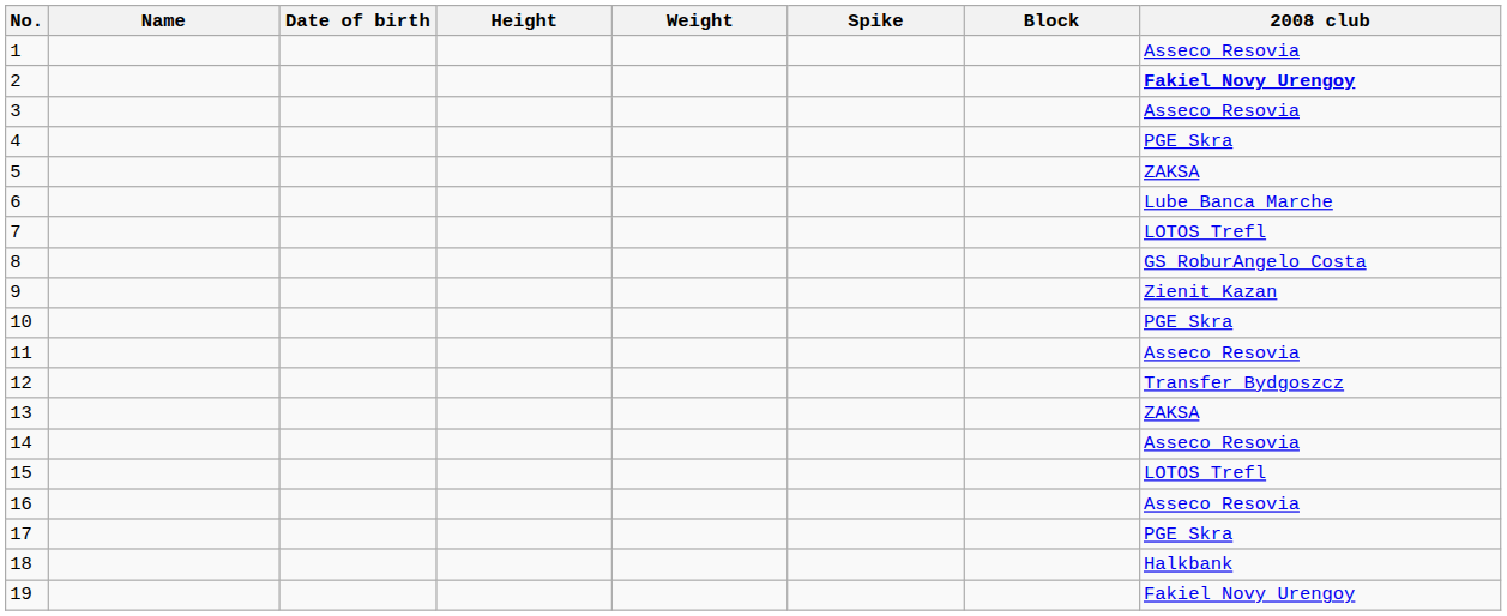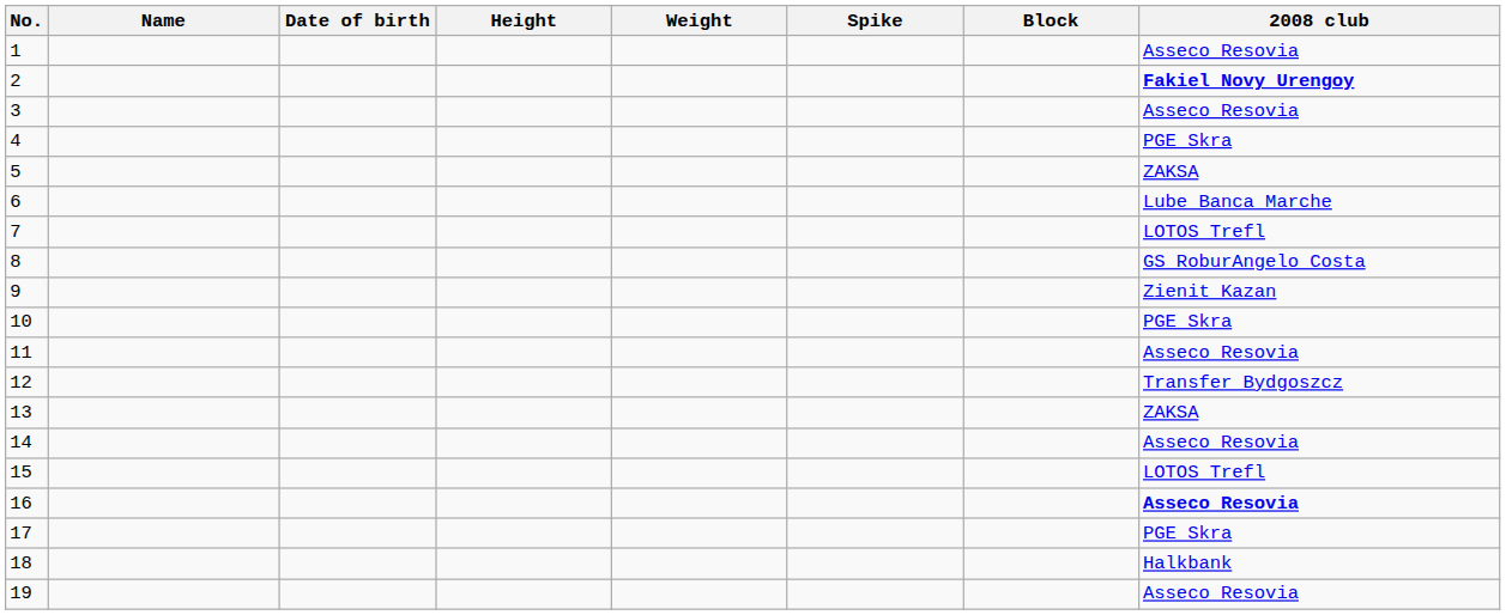 <table class="wikitable sortable" style=font-size:100%; text-align:center;>
 <tr>
 <th>No.</th>
 <th style=width:12em>Name</th>
 <th style=width:8em>Date of birth</th>
 <th style=width:9em>Height</th>
 <th style=width:9em>Weight</th>
 <th style=width:9em>Spike</th>
 <th style=width:9em>Block</th>
 <th style=width:19em>2008 club</th>
 </tr>
 <tr>
 <td>1</td>
 <td align=left></td>
 <td align=right></td>
 <td></td>
 <td></td>
 <td></td>
 <td></td>
 <td align=left><a href='#'>Asseco Resovia</a></td>
 </tr>
 <tr>
 <td>2</td>
 <td align=left></td>
 <td align=right></td>
 <td></td>
 <td></td>
 <td></td>
 <td></td>
 <td align=left><strong><a href='#'>Fakiel Novy Urengoy</a></strong></td>
 </tr>
 <tr>
 <td>3</td>
 <td align=left></td>
 <td align=right></td>
 <td></td>
 <td></td>
 <td></td>
 <td></td>
 <td align=left><a href='#'>Asseco Resovia</a></td>
 </tr>
 <tr>
 <td>4</td>
 <td align=left></td>
 <td align=right></td>
 <td></td>
 <td></td>
 <td></td>
 <td></td>
 <td align=left><a href='#'>PGE Skra</a></td>
 </tr>
 <tr>
 <td>5</td>
 <td align=left></td>
 <td align=right></td>
 <td></td>
 <td></td>
 <td></td>
 <td></td>
 <td align=left><a href='#'>ZAKSA</a></td>
 </tr>
 <tr>
 <td>6</td>
 <td align=left></td>
 <td align=right></td>
 <td></td>
 <td></td>
 <td></td>
 <td></td>
 <td align=left><a href='#'>Lube Banca Marche</a></td>
 </tr>
 <tr>
 <td>7</td>
 <td align=left></td>
 <td align=right></td>
 <td></td>
 <td></td>
 <td></td>
 <td></td>
 <td align=left><a href='#'>LOTOS Trefl</a></td>
 </tr>
 <tr>
 <td>8</td>
 <td align=left></td>
 <td align=right></td>
 <td></td>
 <td></td>
 <td></td>
 <td></td>
 <td align=left><a href='#'>GS RoburAngelo Costa</a></td>
 </tr>
 <tr>
 <td>9</td>
 <td align=left></td>
 <td align=right></td>
 <td></td>
 <td></td>
 <td></td>
 <td></td>
 <td align=left><a href='#'>Zienit Kazan</a></td>
 </tr>
 <tr>
 <td>10</td>
 <td align=left></td>
 <td align=right></td>
 <td></td>
 <td></td>
 <td></td>
 <td></td>
 <td align=left><a href='#'>PGE Skra</a></td>
 </tr>
 <tr>
 <td>11</td>
 <td align=left></td>
 <td align=right></td>
 <td></td>
 <td></td>
 <td></td>
 <td></td>
 <td align=left><a href='#'>Asseco Resovia</a></td>
 </tr>
 <tr>
 <td>12</td>
 <td align=left></td>
 <td align=right></td>
 <td></td>
 <td></td>
 <td></td>
 <td></td>
 <td align=left><a href='#'>Transfer Bydgoszcz</a></td>
 </tr>
 <tr>
 <td>13</td>
 <td align=left></td>
 <td align=right></td>
 <td></td>
 <td></td>
 <td></td>
 <td></td>
 <td align=left><a href='#'>ZAKSA</a></td>
 </tr>
 <tr>
 <td>14</td>
 <td align=left></td>
 <td align=right></td>
 <td></td>
 <td></td>
 <td></td>
 <td></td>
 <td align=left><a href='#'>Asseco Resovia</a></td>
 </tr>
 <tr>
 <td>15</td>
 <td align=left></td>
 <td align=right></td>
 <td></td>
 <td></td>
 <td></td>
 <td></td>
 <td align=left><a href='#'>LOTOS Trefl</a></td>
 </tr>
 <tr>
 <td>16</td>
 <td align=left></td>
 <td align=right></td>
 <td></td>
 <td></td>
 <td></td>
 <td></td>
-<td align=left><a href='#'>Asseco Resovia</a></td>
+<td align=left><strong><a href='#'>Asseco Resovia</a></strong></td>
 </tr>
 <tr>
 <td>17</td>
 <td align=left></td>
 <td align=right></td>
 <td></td>
 <td></td>
 <td></td>
 <td></td>
 <td align=left><a href='#'>PGE Skra</a></td>
 </tr>
 <tr>
 <td>18</td>
 <td align=left></td>
 <td align=right></td>
 <td></td>
 <td></td>
 <td></td>
 <td></td>
 <td align=left><a href='#'>Halkbank</a></td>
 </tr>
 <tr>
 <td>19</td>
 <td align=left></td>
 <td align=right></td>
 <td></td>
 <td></td>
 <td></td>
 <td></td>
-<td align=left><a href='#'>Fakiel Novy Urengoy</a></td>
+<td align=left><a href='#'>Asseco Resovia</a></td>
 </tr>
 </table>
